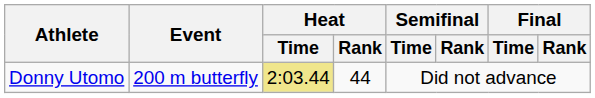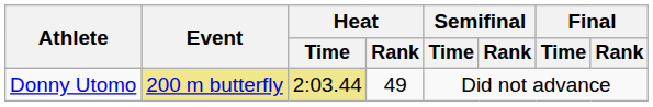 <table class=wikitable style="font-size:90%">
 <tr>
 <th rowspan="2">Athlete</th>
 <th rowspan="2">Event</th>
 <th colspan="2">Heat</th>
 <th colspan="2">Semifinal</th>
 <th colspan="2">Final</th>
 </tr>
 <tr style="font-size:95%">
 <th>Time</th>
 <th>Rank</th>
 <th>Time</th>
 <th>Rank</th>
 <th>Time</th>
 <th>Rank</th>
 </tr>
 <tr align=center>
 <td align=left><a href='#'>Donny Utomo</a></td>
-<td align=left><a href='#'>200 m butterfly</a></td>
+<td align=left style="background: khaki;"><a href='#'>200 m butterfly</a></td>
 <td style="background: khaki;">2:03.44</td>
-<td>44</td>
+<td>49</td>
 <td colspan=4>Did not advance</td>
 </tr>
 </table>
